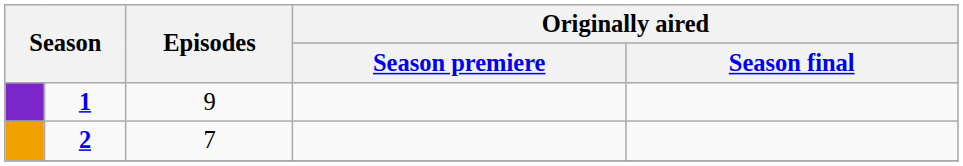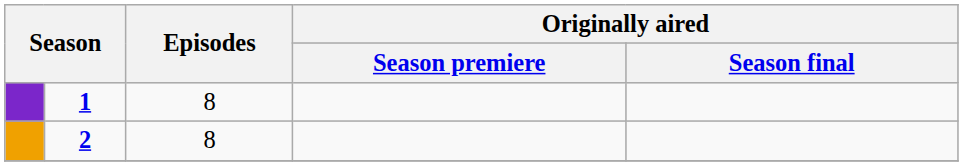 <table class="wikitable" style="text-align:center; width:100%;">
 <tr>
 <th colspan="2" rowspan="2" width=3%>Season</th>
 <th rowspan="2" width=5%>Episodes</th>
 <th colspan="2">Originally aired</th>
 </tr>
 <tr>
 <th width=15%><a href='#'>Season premiere</a></th>
 <th width=15%><a href='#'>Season final</a></th>
 </tr>
 <tr>
 <td style="background-color:#7B26CA; height:10px;"></td>
 <td><strong><a href='#'>1</a></strong></td>
-<td>9</td>
+<td>8</td>
 <td></td>
 <td></td>
 </tr>
 <tr>
 <td style="background-color:#F0A100; height:10px;"></td>
 <td><strong><a href='#'>2</a></strong></td>
-<td>7</td>
+<td>8</td>
 <td></td>
 <td></td>
 </tr>
 <tr>
 </tr>
 </table>
